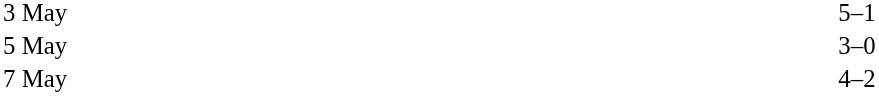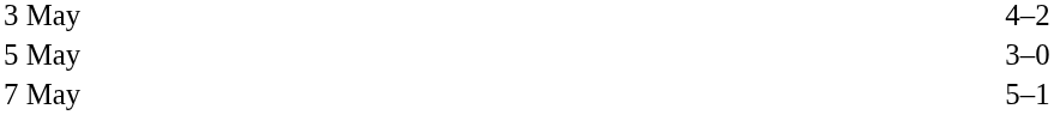 <table cellspacing=1 width=70%>
 <tr>
 <th width=25%></th>
 <th width=30%></th>
 <th width=15%></th>
 <th width=30%></th>
 </tr>
 <tr>
 <td>3 May</td>
 <td align=right></td>
-<td align=center>5–1</td>
+<td align=center>4–2</td>
 <td></td>
 </tr>
 <tr>
 <td>5 May</td>
 <td align=right></td>
 <td align=center>3–0</td>
 <td></td>
 </tr>
 <tr>
 <td>7 May</td>
 <td align=right></td>
-<td align=center>4–2</td>
+<td align=center>5–1</td>
 <td></td>
 </tr>
 </table>
